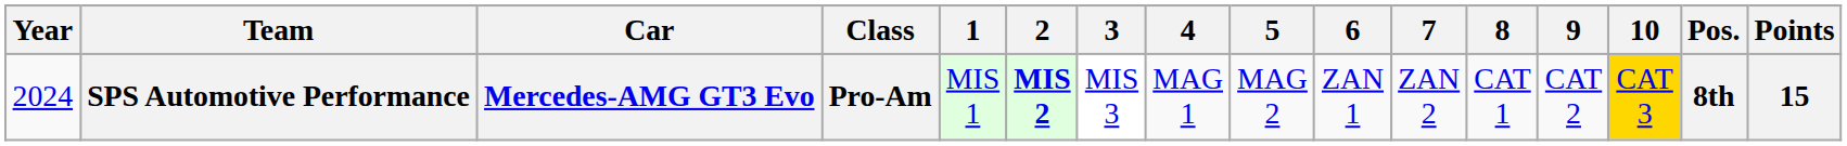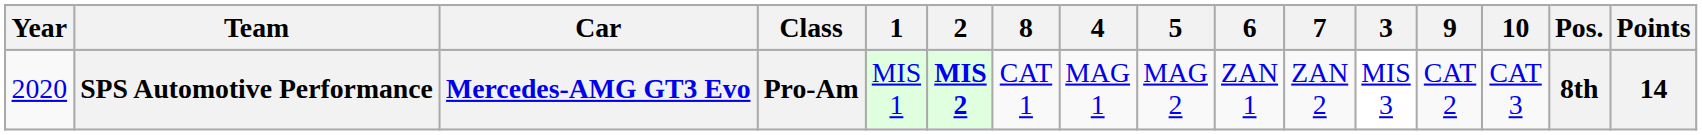 <table class="wikitable" border="1" style="text-align:center; font-size:85%;">
 <tr>
 <th>Year</th>
 <th>Team</th>
 <th>Car</th>
 <th>Class</th>
 <th>1</th>
 <th>2</th>
-<th>3</th>
+<th>8</th>
 <th>4</th>
 <th>5</th>
 <th>6</th>
 <th>7</th>
-<th>8</th>
+<th>3</th>
 <th>9</th>
 <th>10</th>
 <th>Pos.</th>
 <th>Points</th>
 </tr>
 <tr>
-<td><a href='#'>2024</a></td>
+<td><a href='#'>2020</a></td>
 <th nowrap>SPS Automotive Performance</th>
 <th nowrap><a href='#'>Mercedes-AMG GT3 Evo</a></th>
 <th nowrap>Pro-Am</th>
 <td style="background:#DFFFDF;"><a href='#'>MIS<br>1</a><br></td>
 <td style="background:#DFFFDF;"><strong><a href='#'>MIS<br>2</a><br></strong></td>
-<td style="background:#FFFFFF;"><a href='#'>MIS<br>3</a><br></td>
+<td><a href='#'>CAT<br>1</a></td>
 <td><a href='#'>MAG<br>1</a></td>
 <td><a href='#'>MAG<br>2</a></td>
 <td><a href='#'>ZAN<br>1</a></td>
 <td><a href='#'>ZAN<br>2</a></td>
-<td><a href='#'>CAT<br>1</a></td>
+<td style="background:#FFFFFF;"><a href='#'>MIS<br>3</a><br></td>
 <td><a href='#'>CAT<br>2</a></td>
-<td style="background: gold;"><a href='#'>CAT<br>3</a></td>
+<td><a href='#'>CAT<br>3</a></td>
 <th>8th</th>
-<th>15</th>
+<th>14</th>
 </tr>
 </table>
